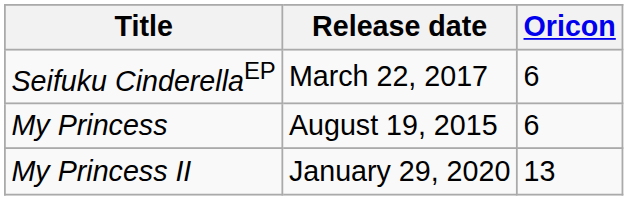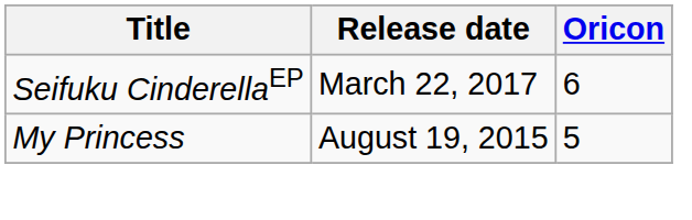 <table class="wikitable">
 <tr>
 <th>Title</th>
 <th>Release date</th>
 <th><a href='#'>Oricon</a></th>
 </tr>
 <tr>
 <td><em>Seifuku Cinderella</em><sup>EP</sup></td>
 <td>March 22, 2017</td>
 <td>6</td>
 </tr>
 <tr>
 <td><em>My Princess</em></td>
 <td>August 19, 2015</td>
-<td>6</td>
-</tr>
-<tr>
-<td><em>My Princess II</em></td>
-<td>January 29, 2020</td>
-<td>13</td>
+<td>5</td>
 </tr>
 </table>
